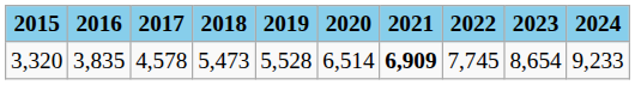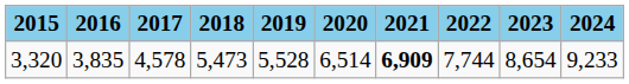 <table class="wikitable">
 <tr align="center" style="background:#87CEEB;">
 <td><strong>2015</strong></td>
 <td><strong>2016</strong></td>
 <td><strong>2017</strong></td>
 <td><strong>2018</strong></td>
 <td><strong>2019</strong></td>
 <td><strong>2020</strong></td>
 <td><strong>2021</strong></td>
 <td><strong>2022</strong></td>
 <td><strong>2023</strong></td>
 <td><strong>2024</strong></td>
 </tr>
 <tr>
 <td>3,320</td>
 <td>3,835</td>
 <td>4,578</td>
 <td>5,473</td>
 <td>5,528</td>
 <td>6,514</td>
 <td><strong>6,909</strong></td>
-<td>7,745</td>
+<td>7,744</td>
 <td>8,654</td>
 <td>9,233</td>
 </tr>
 </table>
